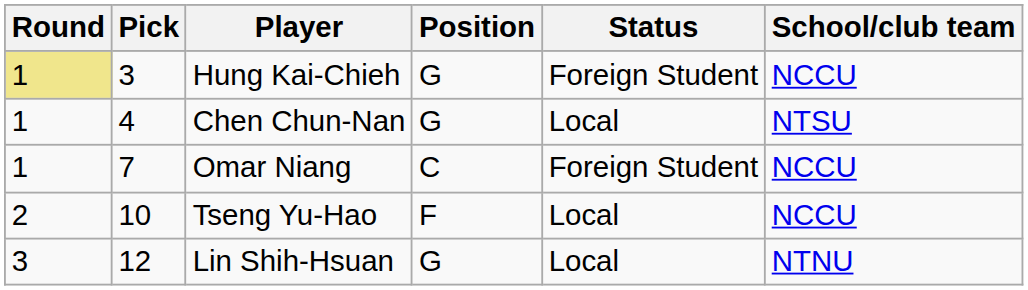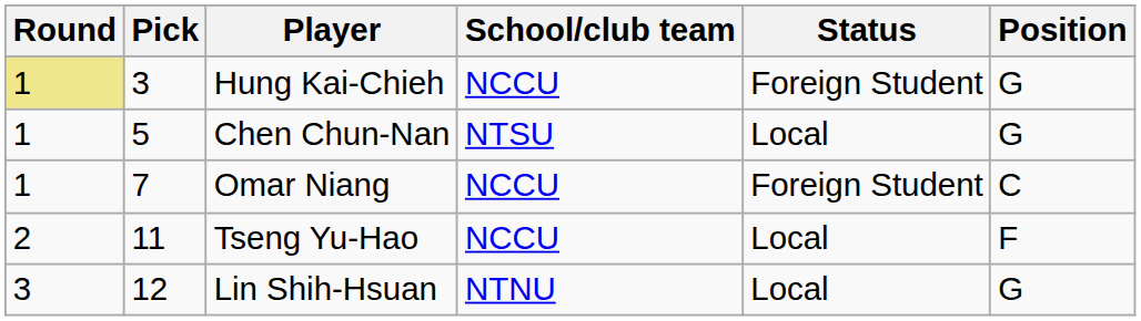 <table class="wikitable">
 <tr>
 <th>Round</th>
 <th>Pick</th>
 <th>Player</th>
+<th>School/club team</th>
+<th>Status</th>
 <th>Position</th>
-<th>Status</th>
-<th>School/club team</th>
 </tr>
 <tr>
 <td style="background: khaki;">1</td>
 <td>3</td>
 <td>Hung Kai-Chieh</td>
+<td><a href='#'>NCCU</a></td>
+<td>Foreign Student</td>
 <td>G</td>
-<td>Foreign Student</td>
-<td><a href='#'>NCCU</a></td>
 </tr>
 <tr>
 <td>1</td>
-<td>4</td>
+<td>5</td>
 <td>Chen Chun-Nan</td>
+<td><a href='#'>NTSU</a></td>
+<td>Local</td>
 <td>G</td>
-<td>Local</td>
-<td><a href='#'>NTSU</a></td>
 </tr>
 <tr>
 <td>1</td>
 <td>7</td>
 <td>Omar Niang</td>
+<td><a href='#'>NCCU</a></td>
+<td>Foreign Student</td>
 <td>C</td>
-<td>Foreign Student</td>
-<td><a href='#'>NCCU</a></td>
 </tr>
 <tr>
 <td>2</td>
-<td>10</td>
+<td>11</td>
 <td>Tseng Yu-Hao</td>
+<td><a href='#'>NCCU</a></td>
+<td>Local</td>
 <td>F</td>
-<td>Local</td>
-<td><a href='#'>NCCU</a></td>
 </tr>
 <tr>
 <td>3</td>
 <td>12</td>
 <td>Lin Shih-Hsuan</td>
+<td><a href='#'>NTNU</a></td>
+<td>Local</td>
 <td>G</td>
-<td>Local</td>
-<td><a href='#'>NTNU</a></td>
 </tr>
 </table>
